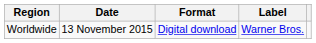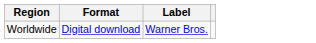 <table class="wikitable plainrowheaders">
 <tr>
 <th scope="col">Region</th>
-<th scope="col">Date</th>
 <th scope="col">Format</th>
 <th scope="col">Label</th>
 <th scope="col"></th>
 </tr>
 <tr>
 <td>Worldwide</td>
-<td>13 November 2015</td>
 <td><a href='#'>Digital download</a></td>
 <td><a href='#'>Warner Bros.</a></td>
 <td></td>
 </tr>
 </table>
